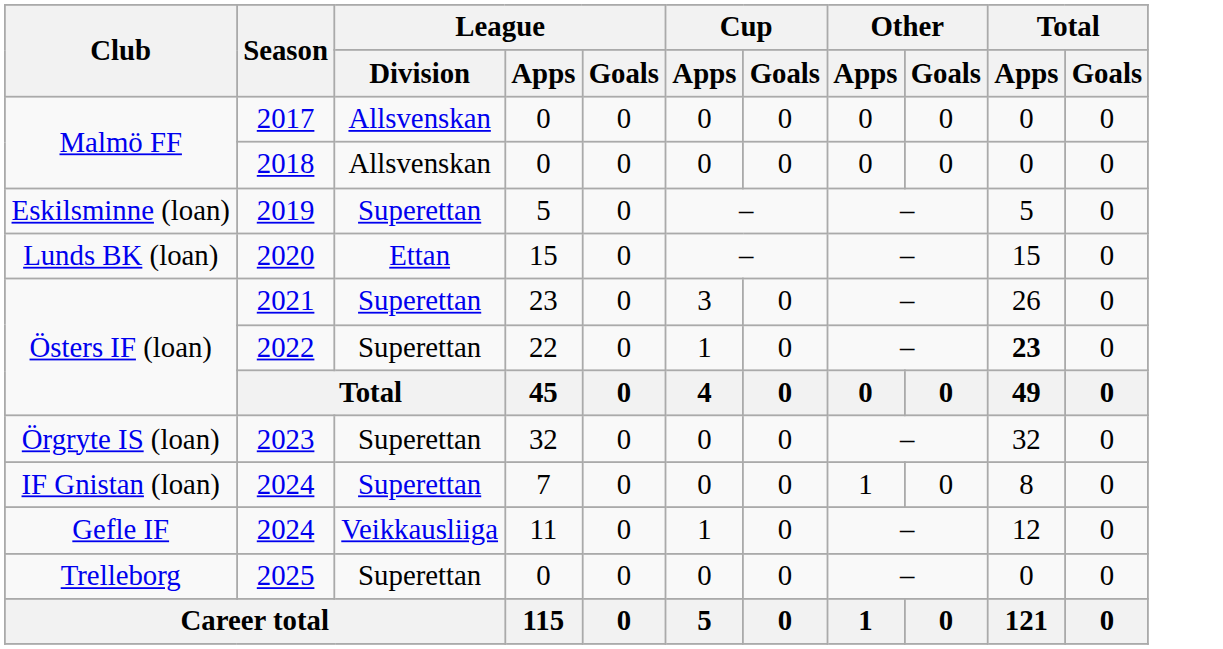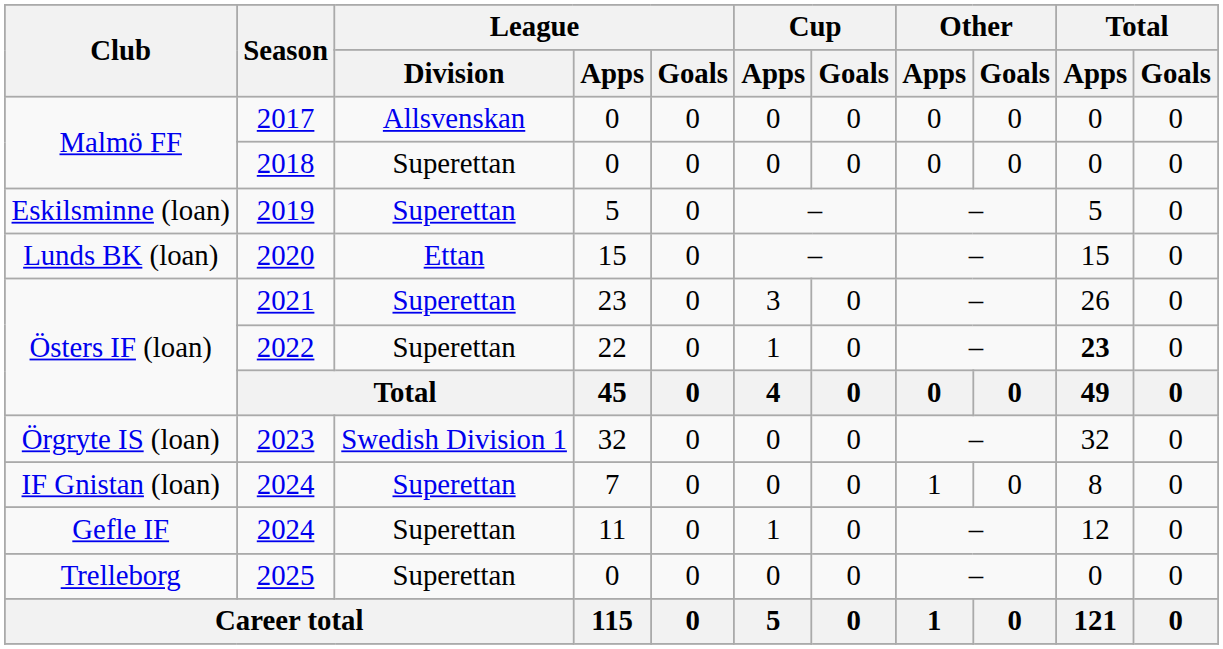 <table class="wikitable" style="text-align:center">
 <tr>
 <th rowspan="2">Club</th>
 <th rowspan="2">Season</th>
 <th colspan="3">League</th>
 <th colspan="2">Cup</th>
 <th colspan="2">Other</th>
 <th colspan="2">Total</th>
 </tr>
 <tr>
 <th>Division</th>
 <th>Apps</th>
 <th>Goals</th>
 <th>Apps</th>
 <th>Goals</th>
 <th>Apps</th>
 <th>Goals</th>
 <th>Apps</th>
 <th>Goals</th>
 </tr>
 <tr>
 <td rowspan=2><a href='#'>Malmö FF</a></td>
 <td><a href='#'>2017</a></td>
 <td><a href='#'>Allsvenskan</a></td>
 <td>0</td>
 <td>0</td>
 <td>0</td>
 <td>0</td>
 <td>0</td>
 <td>0</td>
 <td>0</td>
 <td>0</td>
 </tr>
 <tr>
 <td><a href='#'>2018</a></td>
-<td>Allsvenskan</td>
+<td>Superettan</td>
 <td>0</td>
 <td>0</td>
 <td>0</td>
 <td>0</td>
 <td>0</td>
 <td>0</td>
 <td>0</td>
 <td>0</td>
 </tr>
 <tr>
 <td><a href='#'>Eskilsminne</a> (loan)</td>
 <td><a href='#'>2019</a></td>
 <td><a href='#'>Superettan</a></td>
 <td>5</td>
 <td>0</td>
 <td colspan=2>–</td>
 <td colspan=2>–</td>
 <td>5</td>
 <td>0</td>
 </tr>
 <tr>
 <td><a href='#'>Lunds BK</a> (loan)</td>
 <td><a href='#'>2020</a></td>
 <td><a href='#'>Ettan</a></td>
 <td>15</td>
 <td>0</td>
 <td colspan=2>–</td>
 <td colspan=2>–</td>
 <td>15</td>
 <td>0</td>
 </tr>
 <tr>
 <td rowspan=3><a href='#'>Östers IF</a> (loan)</td>
 <td><a href='#'>2021</a></td>
 <td><a href='#'>Superettan</a></td>
 <td>23</td>
 <td>0</td>
 <td>3</td>
 <td>0</td>
 <td colspan=2>–</td>
 <td>26</td>
 <td>0</td>
 </tr>
 <tr>
 <td><a href='#'>2022</a></td>
 <td>Superettan</td>
 <td>22</td>
 <td>0</td>
 <td>1</td>
 <td>0</td>
 <td colspan=2>–</td>
 <td><strong>23</strong></td>
 <td>0</td>
 </tr>
 <tr>
 <th colspan=2>Total</th>
 <th>45</th>
 <th>0</th>
 <th>4</th>
 <th>0</th>
 <th>0</th>
 <th>0</th>
 <th>49</th>
 <th>0</th>
 </tr>
 <tr>
 <td><a href='#'>Örgryte IS</a> (loan)</td>
 <td><a href='#'>2023</a></td>
-<td>Superettan</td>
+<td><a href='#'>Swedish Division 1</a></td>
 <td>32</td>
 <td>0</td>
 <td>0</td>
 <td>0</td>
 <td colspan=2>–</td>
 <td>32</td>
 <td>0</td>
 </tr>
 <tr>
 <td><a href='#'>IF Gnistan</a> (loan)</td>
 <td><a href='#'>2024</a></td>
 <td><a href='#'>Superettan</a></td>
 <td>7</td>
 <td>0</td>
 <td>0</td>
 <td>0</td>
 <td>1</td>
 <td>0</td>
 <td>8</td>
 <td>0</td>
 </tr>
 <tr>
 <td><a href='#'>Gefle IF</a></td>
 <td><a href='#'>2024</a></td>
-<td><a href='#'>Veikkausliiga</a></td>
+<td>Superettan</td>
 <td>11</td>
 <td>0</td>
 <td>1</td>
 <td>0</td>
 <td colspan=2>–</td>
 <td>12</td>
 <td>0</td>
 </tr>
 <tr>
 <td><a href='#'>Trelleborg</a></td>
 <td><a href='#'>2025</a></td>
 <td>Superettan</td>
 <td>0</td>
 <td>0</td>
 <td>0</td>
 <td>0</td>
 <td colspan=2>–</td>
 <td>0</td>
 <td>0</td>
 </tr>
 <tr>
 <th colspan="3">Career total</th>
 <th>115</th>
 <th>0</th>
 <th>5</th>
 <th>0</th>
 <th>1</th>
 <th>0</th>
 <th>121</th>
 <th>0</th>
 </tr>
 </table>
